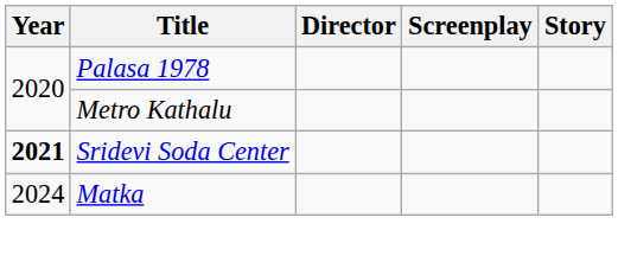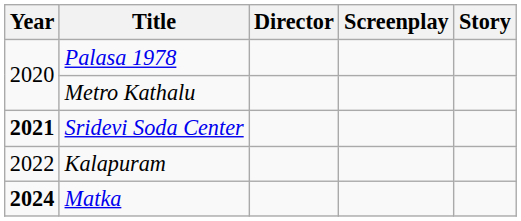 <table class="wikitable">
 <tr>
 <th>Year</th>
 <th>Title</th>
 <th>Director</th>
 <th>Screenplay</th>
 <th>Story</th>
 </tr>
 <tr>
 <td rowspan="2">2020</td>
 <td><em><a href='#'>Palasa 1978</a></em></td>
 <td></td>
 <td></td>
 <td></td>
 </tr>
 <tr>
 <td><em>Metro Kathalu</em></td>
 <td></td>
 <td></td>
 <td></td>
 </tr>
 <tr>
 <td><strong>2021</strong></td>
 <td><em><a href='#'>Sridevi Soda Center</a></em></td>
 <td></td>
 <td></td>
 <td></td>
 </tr>
 <tr>
-<td>2024</td>
+<td>2022</td>
+<td><em>Kalapuram</em></td>
+<td></td>
+<td></td>
+<td></td>
+</tr>
+<tr>
+<td><strong>2024</strong></td>
 <td><em><a href='#'>Matka</a></em></td>
 <td></td>
 <td></td>
 <td></td>
 </tr>
 </table>
